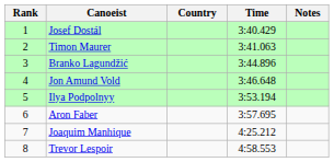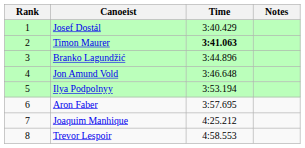 <table class="wikitable" style="text-align:center;width: 55%">
 <tr>
 <th>Rank</th>
 <th>Canoeist</th>
-<th>Country</th>
 <th>Time</th>
 <th>Notes</th>
 </tr>
 <tr bgcolor=bbffbb>
 <td>1</td>
 <td align="left"><a href='#'>Josef Dostál</a></td>
-<td align="left"></td>
 <td>3:40.429</td>
 <td></td>
 </tr>
 <tr bgcolor=bbffbb>
 <td>2</td>
 <td align="left"><a href='#'>Timon Maurer</a></td>
-<td align="left"></td>
-<td>3:41.063</td>
+<td><strong>3:41.063</strong></td>
 <td></td>
 </tr>
 <tr bgcolor=bbffbb>
 <td>3</td>
 <td align="left"><a href='#'>Branko Lagundžić</a></td>
-<td align="left"></td>
 <td>3:44.896</td>
 <td></td>
 </tr>
 <tr bgcolor=bbffbb>
 <td>4</td>
 <td align="left"><a href='#'>Jon Amund Vold</a></td>
-<td align="left"></td>
 <td>3:46.648</td>
 <td></td>
 </tr>
 <tr bgcolor=bbffbb>
 <td>5</td>
 <td align="left"><a href='#'>Ilya Podpolnyy</a></td>
-<td align="left"></td>
 <td>3:53.194</td>
 <td></td>
 </tr>
 <tr>
 <td>6</td>
 <td align="left"><a href='#'>Aron Faber</a></td>
-<td align="left"></td>
 <td>3:57.695</td>
 <td></td>
 </tr>
 <tr>
 <td>7</td>
 <td align="left"><a href='#'>Joaquim Manhique</a></td>
-<td align="left"></td>
 <td>4:25.212</td>
 <td></td>
 </tr>
 <tr>
 <td>8</td>
 <td align="left"><a href='#'>Trevor Lespoir</a></td>
-<td align="left"></td>
 <td>4:58.553</td>
 <td></td>
 </tr>
 </table>
